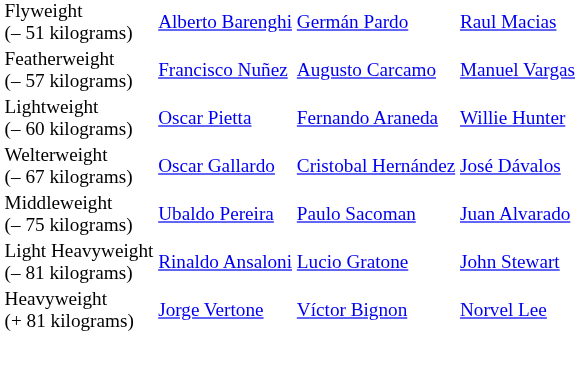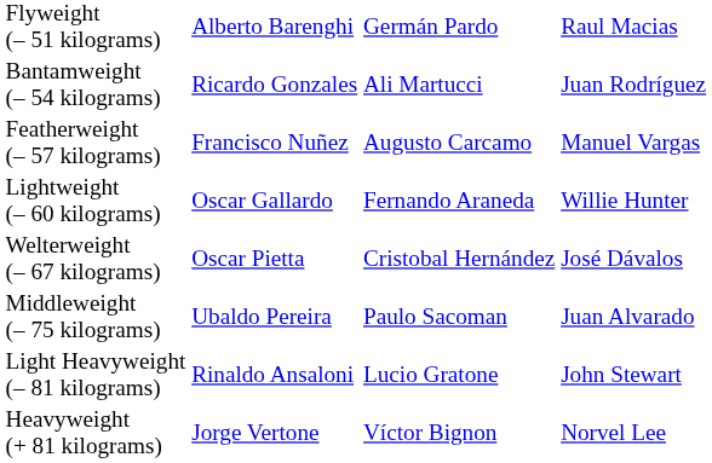 <table>
 <tr>
 <td>Flyweight<br>(– 51 kilograms)</td>
 <td> <a href='#'>Alberto Barenghi</a><br></td>
 <td> <a href='#'>Germán Pardo</a><br></td>
 <td> <a href='#'>Raul Macias</a><br></td>
+</tr>
+<tr>
+<td>Bantamweight<br>(– 54 kilograms)</td>
+<td> <a href='#'>Ricardo Gonzales</a><br></td>
+<td> <a href='#'>Ali Martucci</a><br></td>
+<td> <a href='#'>Juan Rodríguez</a><br></td>
 </tr>
 <tr>
 <td>Featherweight<br>(– 57 kilograms)</td>
 <td> <a href='#'>Francisco Nuñez</a><br></td>
 <td> <a href='#'>Augusto Carcamo</a><br></td>
 <td> <a href='#'>Manuel Vargas</a><br></td>
 </tr>
 <tr>
 <td>Lightweight<br>(– 60 kilograms)</td>
-<td> <a href='#'>Oscar Pietta</a><br></td>
+<td> <a href='#'>Oscar Gallardo</a><br></td>
 <td> <a href='#'>Fernando Araneda</a><br></td>
 <td> <a href='#'>Willie Hunter</a><br></td>
 </tr>
 <tr>
 <td>Welterweight<br>(– 67 kilograms)</td>
-<td> <a href='#'>Oscar Gallardo</a><br></td>
+<td> <a href='#'>Oscar Pietta</a><br></td>
 <td> <a href='#'>Cristobal Hernández</a><br></td>
 <td> <a href='#'>José Dávalos</a><br></td>
 </tr>
 <tr>
 <td>Middleweight<br>(– 75 kilograms)</td>
 <td> <a href='#'>Ubaldo Pereira</a><br></td>
 <td> <a href='#'>Paulo Sacoman</a><br></td>
 <td> <a href='#'>Juan Alvarado</a><br></td>
 </tr>
 <tr>
 <td>Light Heavyweight<br>(– 81 kilograms)</td>
 <td> <a href='#'>Rinaldo Ansaloni</a><br></td>
 <td> <a href='#'>Lucio Gratone</a><br></td>
 <td> <a href='#'>John Stewart</a><br></td>
 </tr>
 <tr>
 <td>Heavyweight<br>(+ 81 kilograms)</td>
 <td> <a href='#'>Jorge Vertone</a><br></td>
 <td> <a href='#'>Víctor Bignon</a><br></td>
 <td> <a href='#'>Norvel Lee</a><br></td>
 </tr>
 </table>
